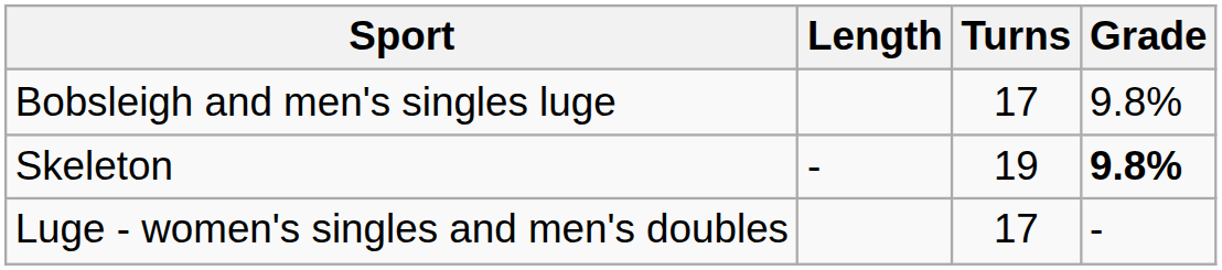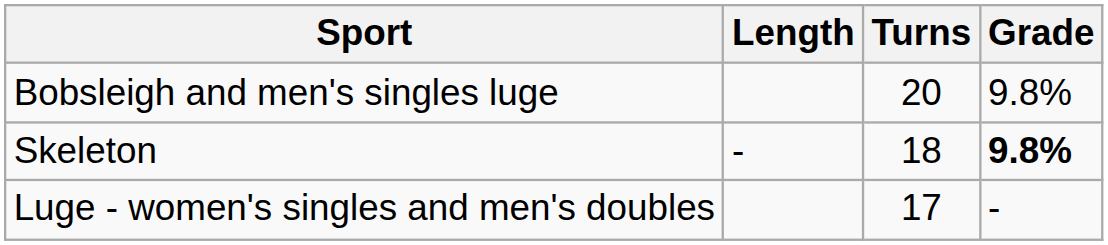 <table class="wikitable">
 <tr>
 <th>Sport</th>
 <th>Length</th>
 <th>Turns</th>
 <th>Grade</th>
 </tr>
 <tr>
 <td>Bobsleigh and men's singles luge</td>
 <td></td>
-<td align=center>17</td>
+<td align=center>20</td>
 <td>9.8%</td>
 </tr>
 <tr>
 <td>Skeleton</td>
 <td>-</td>
-<td align=center>19</td>
+<td align=center>18</td>
 <td><strong>9.8%</strong></td>
 </tr>
 <tr>
 <td>Luge - women's singles and men's doubles</td>
 <td></td>
 <td align=center>17</td>
 <td>-</td>
 </tr>
 </table>
